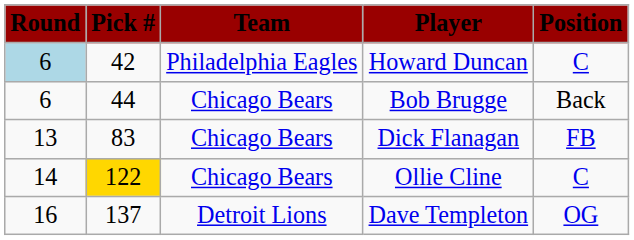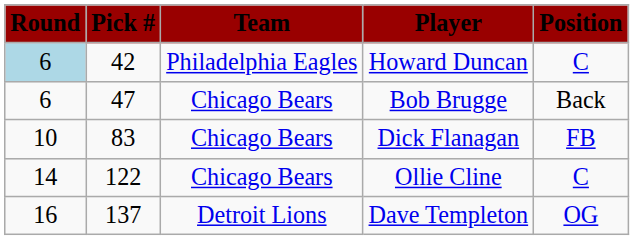 <table class="wikitable" style="text-align:center">
 <tr style="background:#900;">
 <td><strong><span>Round</span></strong></td>
 <td><strong><span>Pick #</span></strong></td>
 <td><strong><span>Team</span></strong></td>
 <td><strong><span>Player</span></strong></td>
 <td><strong><span>Position</span></strong></td>
 </tr>
 <tr>
 <td style="background: lightblue;">6</td>
 <td align=center>42</td>
 <td><a href='#'>Philadelphia Eagles</a></td>
 <td><a href='#'>Howard Duncan</a></td>
 <td><a href='#'>C</a></td>
 </tr>
 <tr>
 <td>6</td>
-<td align=center>44</td>
+<td align=center>47</td>
 <td><a href='#'>Chicago Bears</a></td>
 <td><a href='#'>Bob Brugge</a></td>
 <td>Back</td>
 </tr>
 <tr>
-<td>13</td>
+<td>10</td>
 <td align=center>83</td>
 <td><a href='#'>Chicago Bears</a></td>
 <td><a href='#'>Dick Flanagan</a></td>
 <td><a href='#'>FB</a></td>
 </tr>
 <tr>
 <td>14</td>
-<td align=center style="background: gold;">122</td>
+<td align=center>122</td>
 <td><a href='#'>Chicago Bears</a></td>
 <td><a href='#'>Ollie Cline</a></td>
 <td><a href='#'>C</a></td>
 </tr>
 <tr>
 <td>16</td>
 <td align=center>137</td>
 <td><a href='#'>Detroit Lions</a></td>
 <td><a href='#'>Dave Templeton</a></td>
 <td><a href='#'>OG</a></td>
 </tr>
 </table>
